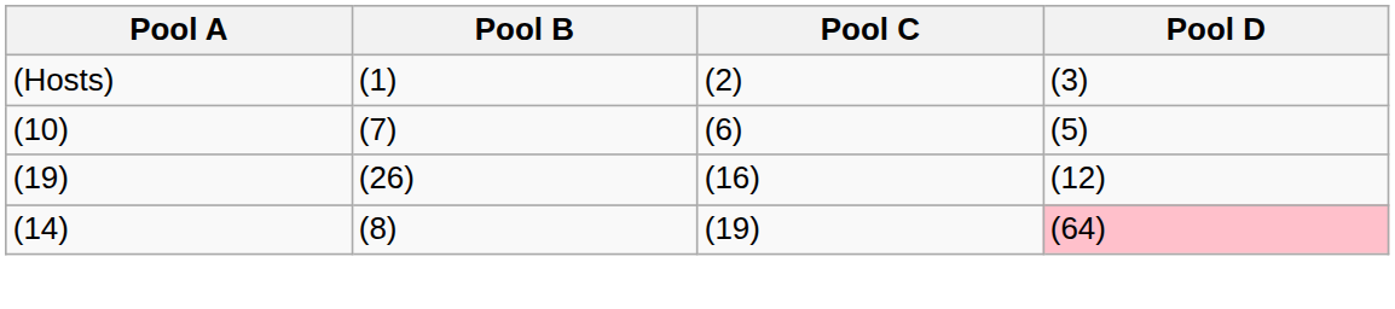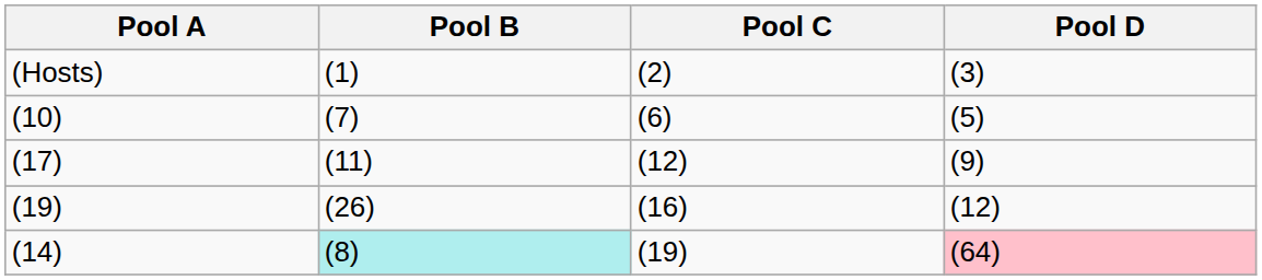 <table class="wikitable" style="width:80%;">
 <tr>
 <th width=25%>Pool A</th>
 <th width=25%>Pool B</th>
 <th width=25%>Pool C</th>
 <th width=25%>Pool D</th>
 </tr>
 <tr>
 <td> (Hosts)</td>
 <td> (1)</td>
 <td> (2)</td>
 <td> (3)</td>
 </tr>
 <tr>
 <td> (10)</td>
 <td> (7)</td>
 <td> (6)</td>
 <td> (5)</td>
 </tr>
 <tr>
+<td> (17)</td>
+<td> (11)</td>
+<td> (12)</td>
+<td> (9)</td>
+</tr>
+<tr>
 <td> (19)</td>
 <td> (26)</td>
 <td> (16)</td>
 <td> (12)</td>
 </tr>
 <tr>
 <td> (14)</td>
-<td> (8)</td>
+<td style="background: paleturquoise;"> (8)</td>
 <td> (19)</td>
 <td style="background: pink;"> (64)</td>
 </tr>
 </table>
